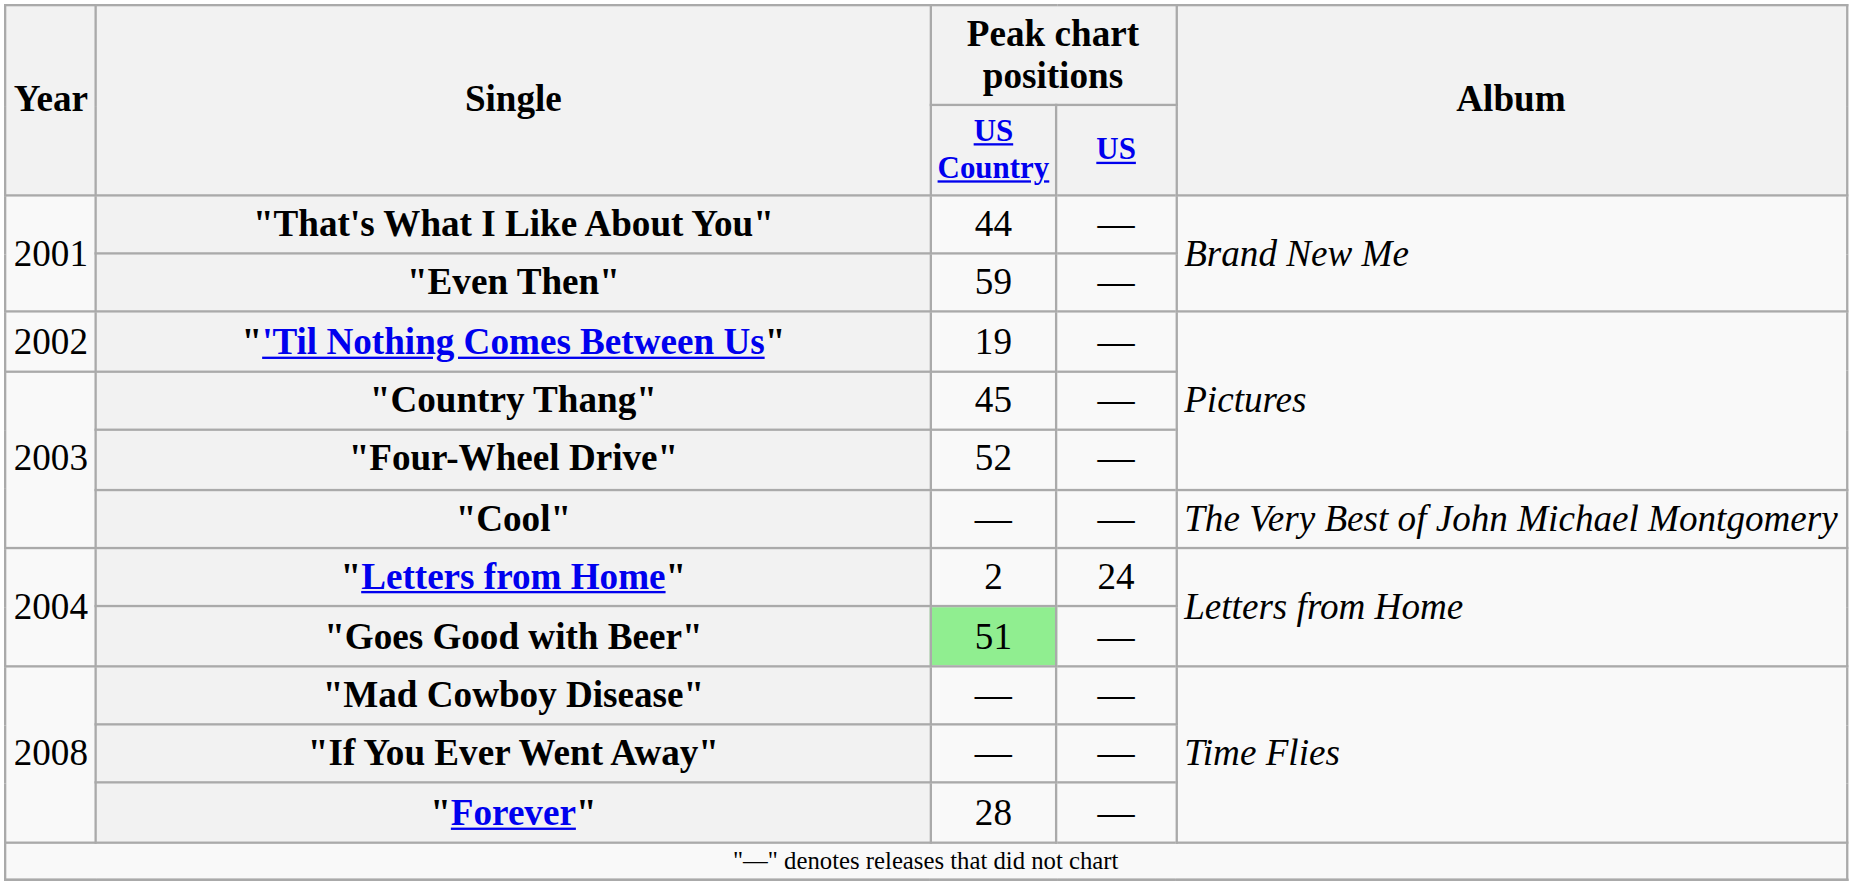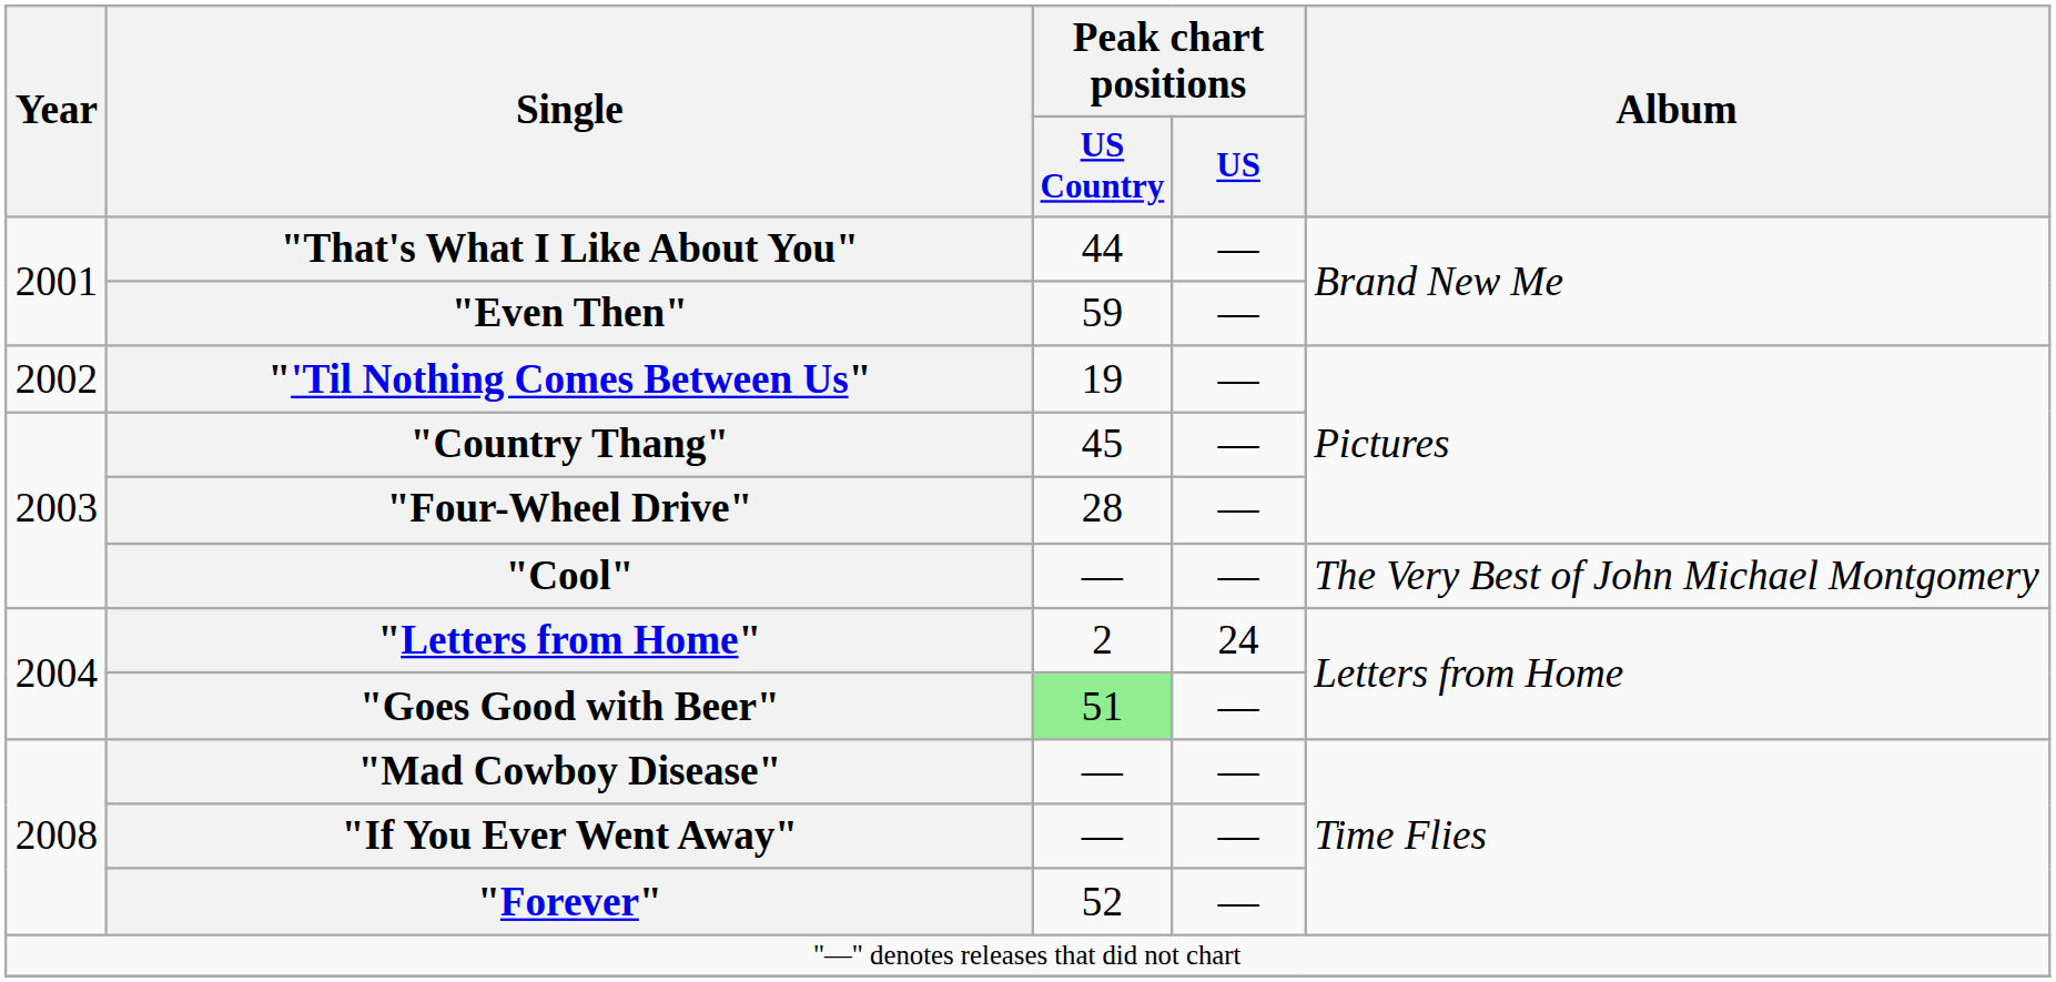 <table class="wikitable plainrowheaders" style="text-align:center;">
 <tr>
 <th rowspan="2">Year</th>
 <th rowspan="2" style="width:22em;">Single</th>
 <th colspan="2">Peak chart<br>positions</th>
 <th rowspan="2">Album</th>
 </tr>
 <tr style="font-size:smaller;">
 <th width="45"><a href='#'>US Country</a><br></th>
 <th width="45"><a href='#'>US</a><br></th>
 </tr>
 <tr>
 <td rowspan="2">2001</td>
 <th scope="row">"That's What I Like About You"</th>
 <td>44</td>
 <td>—</td>
 <td align="left" rowspan="2"><em>Brand New Me</em></td>
 </tr>
 <tr>
 <th scope="row">"Even Then"</th>
 <td>59</td>
 <td>—</td>
 </tr>
 <tr>
 <td>2002</td>
 <th scope="row">"<a href='#'>'Til Nothing Comes Between Us</a>"</th>
 <td>19</td>
 <td>—</td>
 <td align="left" rowspan="3"><em>Pictures</em></td>
 </tr>
 <tr>
 <td rowspan="3">2003</td>
 <th scope="row">"Country Thang"</th>
 <td>45</td>
 <td>—</td>
 </tr>
 <tr>
 <th scope="row">"Four-Wheel Drive"</th>
-<td>52</td>
+<td>28</td>
 <td>—</td>
 </tr>
 <tr>
 <th scope="row">"Cool"</th>
 <td>—</td>
 <td>—</td>
 <td align="left"><em>The Very Best of John Michael Montgomery</em></td>
 </tr>
 <tr>
 <td rowspan="2">2004</td>
 <th scope="row">"<a href='#'>Letters from Home</a>"</th>
 <td>2</td>
 <td>24</td>
 <td align="left" rowspan="2"><em>Letters from Home</em></td>
 </tr>
 <tr>
 <th scope="row">"Goes Good with Beer"</th>
 <td style="background: lightgreen;">51</td>
 <td>—</td>
 </tr>
 <tr>
 <td rowspan="3">2008</td>
 <th scope="row">"Mad Cowboy Disease"</th>
 <td>—</td>
 <td>—</td>
 <td align="left" rowspan="3"><em>Time Flies</em></td>
 </tr>
 <tr>
 <th scope="row">"If You Ever Went Away"</th>
 <td>—</td>
 <td>—</td>
 </tr>
 <tr>
 <th scope="row">"<a href='#'>Forever</a>"</th>
-<td>28</td>
+<td>52</td>
 <td>—</td>
 </tr>
 <tr>
 <td colspan="5" style="font-size:8pt">"—" denotes releases that did not chart</td>
 </tr>
 <tr>
 </tr>
 </table>
